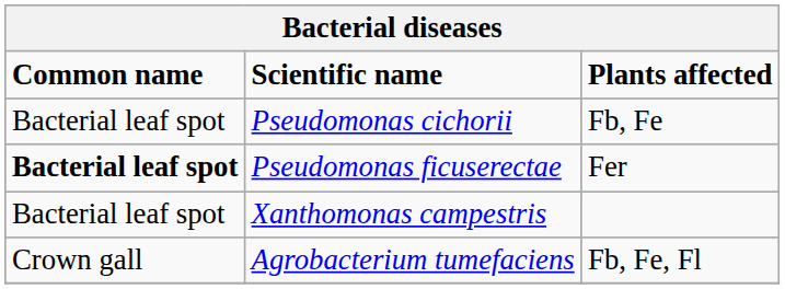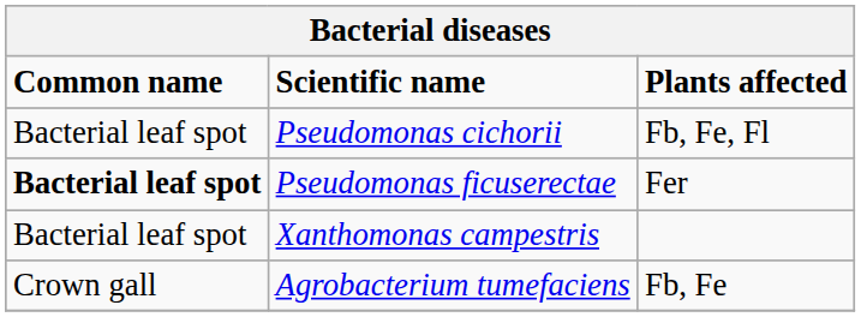 <table class="wikitable" style="clear">
 <tr>
 <th colspan=3><strong>Bacterial diseases</strong><br></th>
 </tr>
 <tr>
 <td><strong>Common name</strong></td>
 <td><strong>Scientific name</strong></td>
 <td><strong>Plants affected</strong></td>
 </tr>
 <tr>
 <td>Bacterial leaf spot</td>
 <td><em><a href='#'>Pseudomonas cichorii</a></em></td>
-<td>Fb, Fe</td>
+<td>Fb, Fe, Fl</td>
 </tr>
 <tr>
 <td><strong>Bacterial leaf spot</strong></td>
 <td><em><a href='#'>Pseudomonas ficuserectae</a></em></td>
 <td>Fer</td>
 </tr>
 <tr>
 <td>Bacterial leaf spot</td>
 <td><em><a href='#'>Xanthomonas campestris</a></em></td>
 <td></td>
 </tr>
 <tr>
 <td>Crown gall</td>
 <td><em><a href='#'>Agrobacterium tumefaciens</a></em></td>
-<td>Fb, Fe, Fl</td>
+<td>Fb, Fe</td>
 </tr>
 <tr>
 </tr>
 </table>
